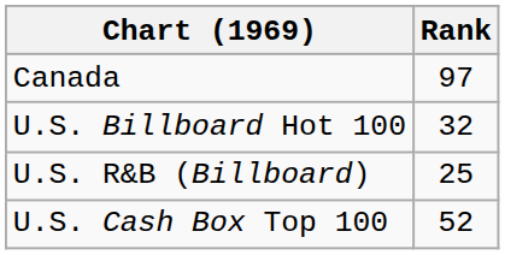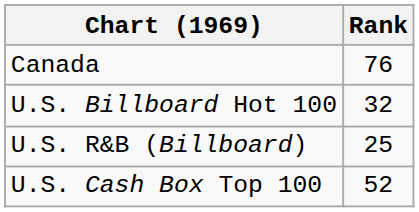 <table class="wikitable sortable">
 <tr>
 <th align="left">Chart (1969)</th>
 <th style="text-align:center;">Rank</th>
 </tr>
 <tr>
 <td>Canada</td>
-<td style="text-align:center;">97</td>
+<td style="text-align:center;">76</td>
 </tr>
 <tr>
 <td>U.S. <em>Billboard</em> Hot 100</td>
 <td style="text-align:center;">32</td>
 </tr>
 <tr>
 <td>U.S. R&B (<em>Billboard</em>)</td>
 <td style="text-align:center;">25</td>
 </tr>
 <tr>
 <td>U.S. <em>Cash Box</em> Top 100</td>
 <td style="text-align:center;">52</td>
 </tr>
 </table>
